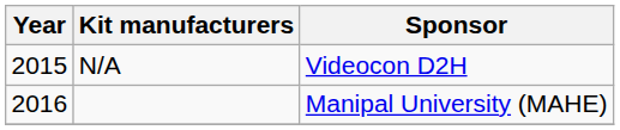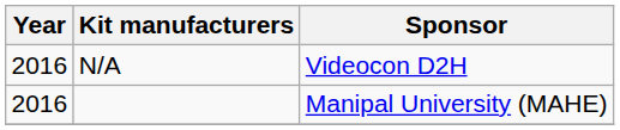 <table class="wikitable">
 <tr>
 <th>Year</th>
 <th>Kit manufacturers</th>
 <th>Sponsor</th>
 </tr>
 <tr>
-<td>2015</td>
+<td>2016</td>
 <td>N/A</td>
 <td><a href='#'>Videocon D2H</a></td>
 </tr>
 <tr>
 <td>2016</td>
 <td></td>
 <td><a href='#'>Manipal University</a> (MAHE)</td>
 </tr>
 <tr>
 </tr>
 </table>
